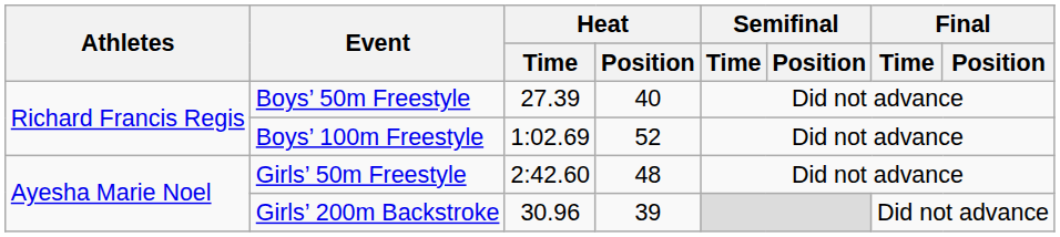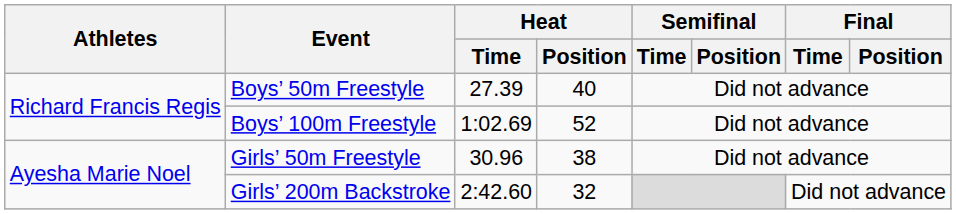 <table class="wikitable" border="1" style="font-size:90%">
 <tr>
 <th rowspan=2>Athletes</th>
 <th rowspan=2>Event</th>
 <th colspan=2>Heat</th>
 <th colspan=2>Semifinal</th>
 <th colspan=2>Final</th>
 </tr>
 <tr>
 <th>Time</th>
 <th>Position</th>
 <th>Time</th>
 <th>Position</th>
 <th>Time</th>
 <th>Position</th>
 </tr>
 <tr>
 <td rowspan=2><a href='#'>Richard Francis Regis</a></td>
 <td><a href='#'>Boys’ 50m Freestyle</a></td>
 <td align=center>27.39</td>
 <td align=center>40</td>
 <td colspan="4" align=center>Did not advance</td>
 </tr>
 <tr>
 <td><a href='#'>Boys’ 100m Freestyle</a></td>
 <td align=center>1:02.69</td>
 <td align=center>52</td>
 <td colspan="4" align=center>Did not advance</td>
 </tr>
 <tr>
 <td rowspan=2><a href='#'>Ayesha Marie Noel</a></td>
 <td><a href='#'>Girls’ 50m Freestyle</a></td>
-<td align=center>2:42.60</td>
-<td align=center>48</td>
+<td align=center>30.96</td>
+<td align=center>38</td>
 <td colspan="4" align=center>Did not advance</td>
 </tr>
 <tr>
 <td><a href='#'>Girls’ 200m Backstroke</a></td>
-<td align=center>30.96</td>
-<td align=center>39</td>
+<td align=center>2:42.60</td>
+<td align=center>32</td>
 <td colspan=2 bgcolor=#DCDCDC></td>
 <td colspan="2" align=center>Did not advance</td>
 </tr>
 </table>
